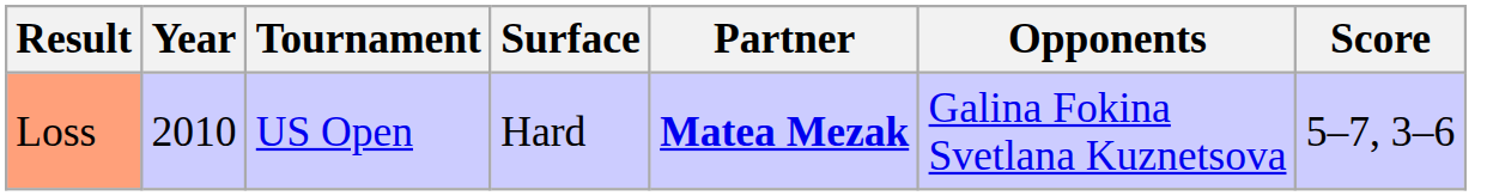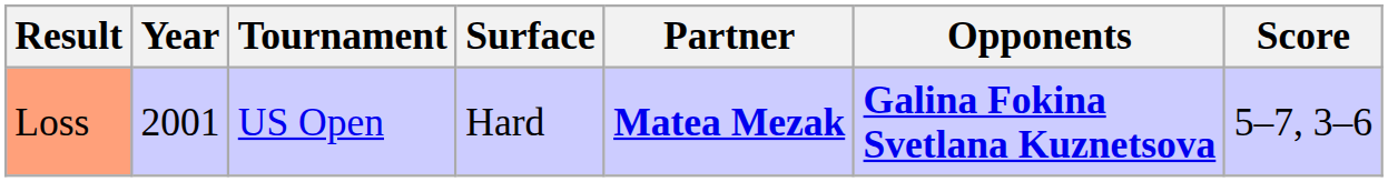 <table class="sortable wikitable">
 <tr>
 <th>Result</th>
 <th>Year</th>
 <th>Tournament</th>
 <th>Surface</th>
 <th>Partner</th>
 <th>Opponents</th>
 <th>Score</th>
 </tr>
 <tr style=background:#CCCCFF>
 <td bgcolor=FFA07A>Loss</td>
-<td>2010</td>
+<td>2001</td>
 <td><a href='#'>US Open</a></td>
 <td>Hard</td>
 <td><strong> <a href='#'>Matea Mezak</a></strong></td>
-<td> <a href='#'>Galina Fokina</a> <br>  <a href='#'>Svetlana Kuznetsova</a></td>
+<td><strong> <a href='#'>Galina Fokina</a> <br>  <a href='#'>Svetlana Kuznetsova</a></strong></td>
 <td>5–7, 3–6</td>
 </tr>
 </table>
